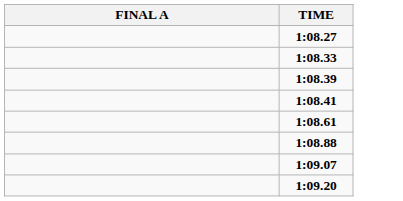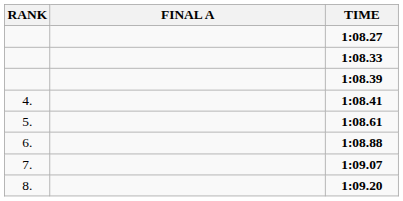 <table class="wikitable">
 <tr>
+<th>RANK</th>
 <th style="width: 20em">FINAL A</th>
 <th style="width: 5em">TIME</th>
 </tr>
 <tr>
+<td align="center"></td>
 <td></td>
 <td align="center"><strong>1:08.27</strong></td>
 </tr>
 <tr>
+<td align="center"></td>
 <td></td>
 <td align="center"><strong>1:08.33</strong></td>
 </tr>
 <tr>
+<td align="center"></td>
 <td></td>
 <td align="center"><strong>1:08.39</strong></td>
 </tr>
 <tr>
+<td align="center">4.</td>
 <td></td>
 <td align="center"><strong>1:08.41</strong></td>
 </tr>
 <tr>
+<td align="center">5.</td>
 <td></td>
 <td align="center"><strong>1:08.61</strong></td>
 </tr>
 <tr>
+<td align="center">6.</td>
 <td></td>
 <td align="center"><strong>1:08.88</strong></td>
 </tr>
 <tr>
+<td align="center">7.</td>
 <td></td>
 <td align="center"><strong>1:09.07</strong></td>
 </tr>
 <tr>
+<td align="center">8.</td>
 <td></td>
 <td align="center"><strong>1:09.20</strong></td>
 </tr>
 </table>
